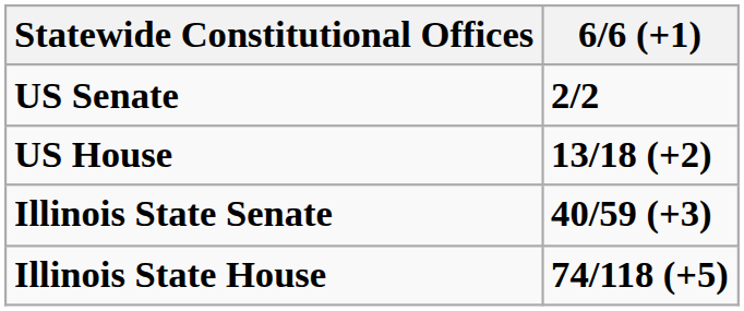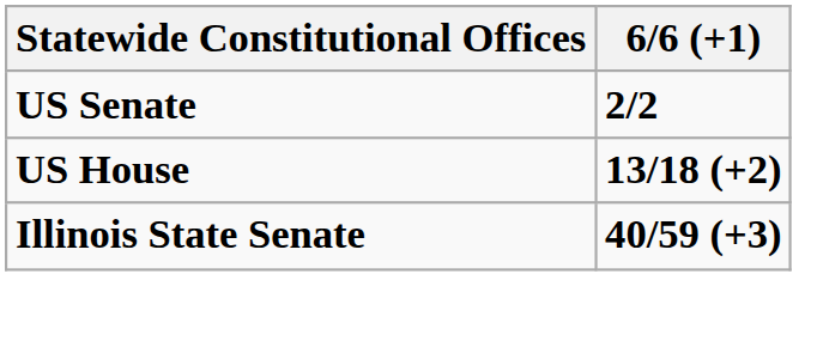 <table class="wikitable">
 <tr>
 <th>Statewide Constitutional Offices</th>
 <th>6/6 (+1)</th>
 </tr>
 <tr>
 <td><strong>US Senate</strong></td>
 <td><strong>2/2</strong></td>
 </tr>
 <tr>
 <td><strong>US House</strong></td>
 <td><strong>13/18 (+2)</strong></td>
 </tr>
 <tr>
 <td><strong>Illinois State Senate</strong></td>
 <td><strong>40/59 (+3)</strong></td>
 </tr>
-<tr>
-<td><strong>Illinois State House</strong></td>
-<td><strong>74/118 (+5)</strong></td>
-</tr>
 </table>
